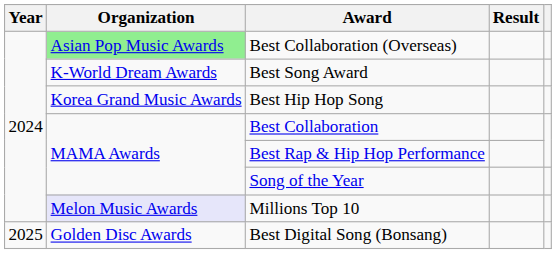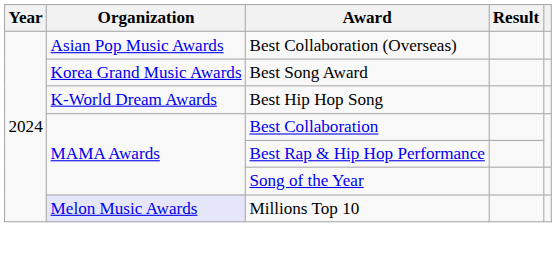 <table class="wikitable plainrowheaders">
 <tr align=center>
 <th scope="col">Year</th>
 <th scope="col">Organization</th>
 <th scope="col">Award</th>
 <th scope="col">Result</th>
 <th scope="col"></th>
 </tr>
 <tr>
 <td style="text-align:center" rowspan="7">2024</td>
-<td style="background: lightgreen;"><a href='#'>Asian Pop Music Awards</a></td>
+<td><a href='#'>Asian Pop Music Awards</a></td>
 <td>Best Collaboration (Overseas)</td>
 <td></td>
 <td style="text-align:center"></td>
 </tr>
 <tr>
-<td><a href='#'>K-World Dream Awards</a></td>
+<td><a href='#'> Korea Grand Music Awards</a></td>
 <td>Best Song Award</td>
 <td></td>
 <td style="text-align:center"></td>
 </tr>
 <tr>
-<td><a href='#'> Korea Grand Music Awards</a></td>
+<td><a href='#'>K-World Dream Awards</a></td>
 <td>Best Hip Hop Song</td>
 <td></td>
 <td style="text-align:center"></td>
 </tr>
 <tr>
 <td rowspan="3"><a href='#'>MAMA Awards</a></td>
 <td><a href='#'>Best Collaboration</a></td>
 <td></td>
 <td rowspan="2" style="text-align:center"></td>
 </tr>
 <tr>
 <td><a href='#'>Best Rap & Hip Hop Performance</a></td>
 <td></td>
 </tr>
 <tr>
 <td><a href='#'>Song of the Year</a></td>
 <td></td>
 <td style="text-align:center"></td>
 </tr>
 <tr>
 <td style="background: lavender;"><a href='#'>Melon Music Awards</a></td>
 <td>Millions Top 10</td>
 <td></td>
 <td style="text-align:center"></td>
 </tr>
-<tr>
-<td style="text-align:center">2025</td>
-<td><a href='#'>Golden Disc Awards</a></td>
-<td>Best Digital Song (Bonsang)</td>
-<td></td>
-<td style="text-align:center"></td>
-</tr>
 </table>
